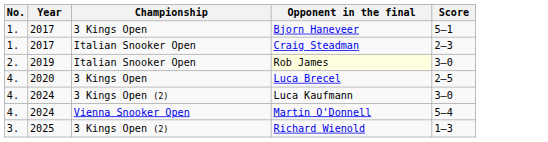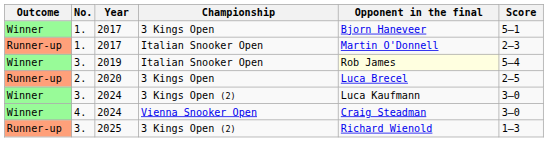 <table class="sortable wikitable">
 <tr>
+<th width="80">Outcome</th>
 <th width="20">No.</th>
 <th width="50">Year</th>
 <th width="250">Championship</th>
 <th width="200">Opponent in the final</th>
 <th width="50">Score</th>
 </tr>
 <tr>
+<td style="background:#98FB98">Winner</td>
 <td>1.</td>
 <td>2017</td>
 <td>3 Kings Open</td>
 <td> <a href='#'>Bjorn Haneveer</a></td>
 <td>5–1</td>
 </tr>
 <tr>
+<td style="background:#ffa07a;">Runner-up</td>
 <td>1.</td>
 <td>2017</td>
 <td>Italian Snooker Open</td>
-<td> <a href='#'>Craig Steadman</a></td>
+<td> <a href='#'>Martin O'Donnell</a></td>
 <td>2–3</td>
 </tr>
 <tr>
-<td>2.</td>
+<td style="background:#98FB98">Winner</td>
+<td>3.</td>
 <td>2019</td>
 <td>Italian Snooker Open</td>
 <td style="background: lightyellow;"> Rob James</td>
-<td>3–0</td>
+<td>5–4</td>
 </tr>
 <tr>
-<td>4.</td>
+<td style="background:#ffa07a;">Runner-up</td>
+<td>2.</td>
 <td>2020</td>
 <td>3 Kings Open</td>
 <td> <a href='#'>Luca Brecel</a></td>
 <td>2–5</td>
 </tr>
 <tr>
-<td>4.</td>
+<td style="background:#98FB98">Winner</td>
+<td>3.</td>
 <td>2024</td>
 <td>3 Kings Open <small>(2)</small></td>
 <td> Luca Kaufmann</td>
 <td>3–0</td>
 </tr>
 <tr>
+<td style="background:#98FB98">Winner</td>
 <td>4.</td>
 <td>2024</td>
 <td><a href='#'>Vienna Snooker Open</a></td>
-<td> <a href='#'>Martin O'Donnell</a></td>
-<td>5–4</td>
+<td> <a href='#'>Craig Steadman</a></td>
+<td>3–0</td>
 </tr>
 <tr>
+<td style="background:#ffa07a;">Runner-up</td>
 <td>3.</td>
 <td>2025</td>
 <td>3 Kings Open <small>(2)</small></td>
 <td> <a href='#'>Richard Wienold</a></td>
 <td>1–3</td>
 </tr>
 </table>
